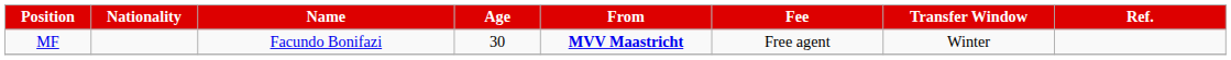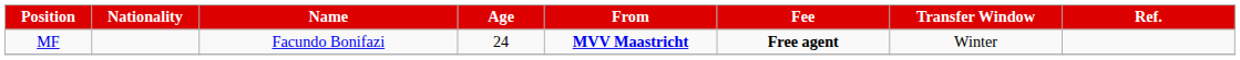 <table class="wikitable" style="text-align:center; font-size:100%; ">
 <tr>
 <th style="background:#DD0000; color:white; width:5%;">Position</th>
 <th style="background:#DD0000; color:white; width:5%;">Nationality</th>
 <th style="background:#DD0000; color:white; width:15%;">Name</th>
 <th style="background:#DD0000; color:white; width:5%;">Age</th>
 <th style="background:#DD0000; color:white; width:10%;">From</th>
 <th style="background:#DD0000; color:white; width:10%;">Fee</th>
 <th style="background:#DD0000; color:white; width:10%;">Transfer Window</th>
 <th style="background:#DD0000; color:white; width:10%;">Ref.</th>
 </tr>
 <tr>
 <td><a href='#'>MF</a></td>
 <td></td>
 <td><a href='#'>Facundo Bonifazi</a></td>
-<td>30</td>
+<td>24</td>
 <td><strong> <a href='#'>MVV Maastricht</a></strong></td>
-<td>Free agent</td>
+<td><strong>Free agent</strong></td>
 <td>Winter</td>
 <td></td>
 </tr>
 <tr>
 </tr>
 </table>
